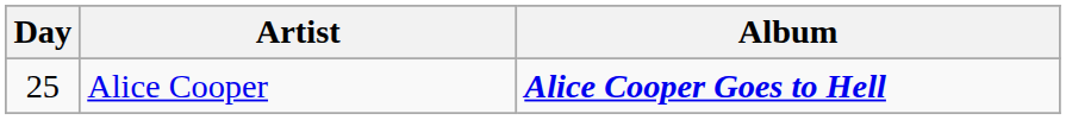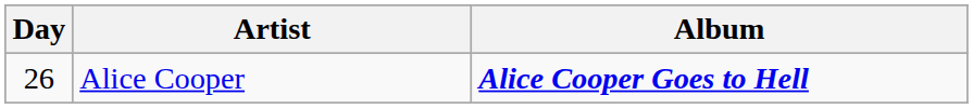 <table class="wikitable" border="1">
 <tr>
 <th>Day</th>
 <th width="200">Artist</th>
 <th width="250">Album</th>
 </tr>
 <tr>
-<td style="text-align:center;" rowspan="1">25</td>
+<td style="text-align:center;" rowspan="1">26</td>
 <td><a href='#'>Alice Cooper</a></td>
 <td><strong><em><a href='#'>Alice Cooper Goes to Hell</a></em></strong></td>
 </tr>
 </table>
